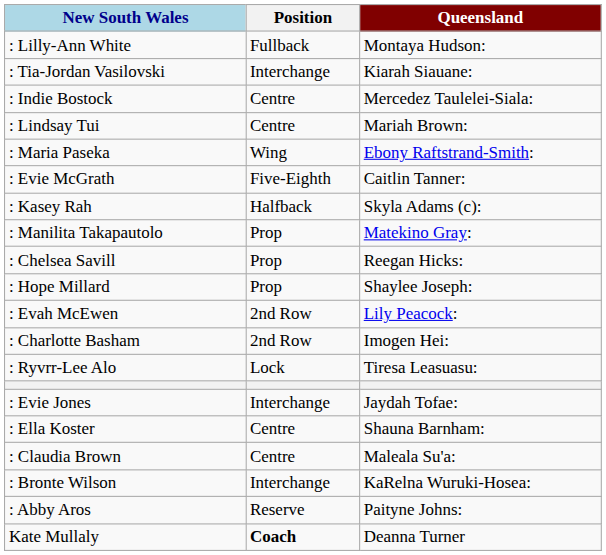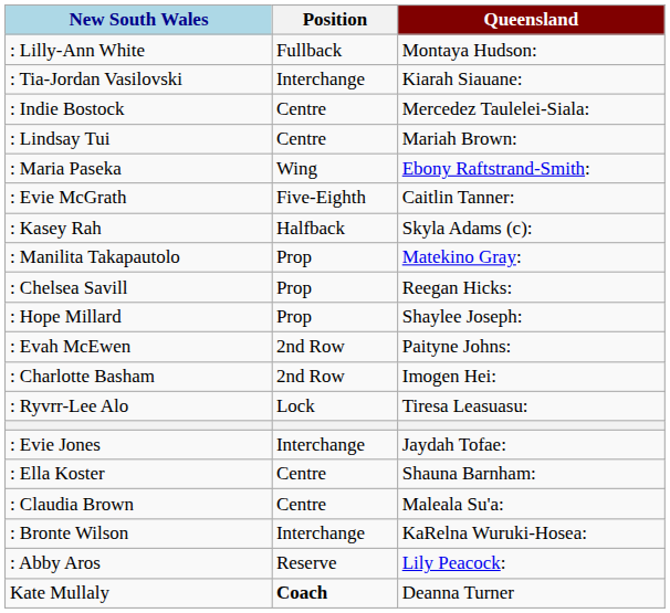 <table style="margin: 1em auto 1em auto" class="wikitable col1left col2center col3right">
 <tr>
 <th align="centre" width="220" style="border: 2px  ; background: lightblue; color: darkblue">New South Wales</th>
 <th width="100">Position</th>
 <th align="centre" width="220" style="border: 2px  ; background: maroon; color: white">Queensland</th>
 </tr>
 <tr>
 <td>: Lilly-Ann White</td>
 <td>Fullback</td>
 <td>Montaya Hudson: </td>
 </tr>
 <tr>
 <td>: Tia-Jordan Vasilovski</td>
 <td>Interchange</td>
 <td>Kiarah Siauane:  </td>
 </tr>
 <tr>
 <td> :  Indie Bostock</td>
 <td>Centre</td>
 <td>Mercedez Taulelei-Siala:  </td>
 </tr>
 <tr>
 <td>: Lindsay Tui</td>
 <td>Centre</td>
 <td>Mariah Brown:  </td>
 </tr>
 <tr>
 <td> :  Maria Paseka</td>
 <td>Wing</td>
 <td><a href='#'>Ebony Raftstrand-Smith</a>:  </td>
 </tr>
 <tr>
 <td> : Evie McGrath</td>
 <td>Five-Eighth</td>
 <td>Caitlin Tanner:  </td>
 </tr>
 <tr>
 <td> :  Kasey Rah</td>
 <td>Halfback</td>
 <td>Skyla Adams (c): </td>
 </tr>
 <tr>
 <td>: Manilita Takapautolo</td>
 <td>Prop</td>
 <td><a href='#'>Matekino Gray</a>: </td>
 </tr>
 <tr>
 <td> : Chelsea Savill</td>
 <td>Prop</td>
 <td>Reegan Hicks: </td>
 </tr>
 <tr>
 <td> : Hope Millard</td>
 <td>Prop</td>
 <td>Shaylee Joseph: </td>
 </tr>
 <tr>
 <td>: Evah McEwen</td>
 <td>2nd Row</td>
-<td><a href='#'>Lily Peacock</a>:  </td>
+<td>Paityne Johns:  </td>
 </tr>
 <tr>
 <td> :  Charlotte Basham</td>
 <td>2nd Row</td>
 <td>Imogen Hei: </td>
 </tr>
 <tr>
 <td>: Ryvrr-Lee Alo</td>
 <td>Lock</td>
 <td>Tiresa Leasuasu: </td>
 </tr>
 <tr>
 <th></th>
 <th></th>
 <th></th>
 </tr>
 <tr>
 <td>: Evie Jones</td>
 <td>Interchange</td>
 <td>Jaydah Tofae:  </td>
 </tr>
 <tr>
 <td> :  Ella Koster</td>
 <td>Centre</td>
 <td>Shauna Barnham:  </td>
 </tr>
 <tr>
 <td>: Claudia Brown</td>
 <td>Centre</td>
 <td>Maleala Su'a:  </td>
 </tr>
 <tr>
 <td> :  Bronte Wilson</td>
 <td>Interchange</td>
 <td>KaRelna Wuruki-Hosea: </td>
 </tr>
 <tr>
 <td>: Abby Aros</td>
 <td>Reserve</td>
-<td>Paityne Johns:  </td>
+<td><a href='#'>Lily Peacock</a>:  </td>
 </tr>
 <tr>
 <td> Kate Mullaly</td>
 <td><strong>Coach</strong></td>
 <td>Deanna Turner </td>
 </tr>
 </table>
